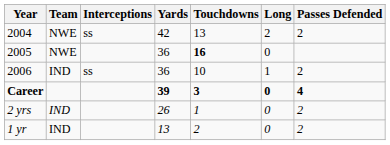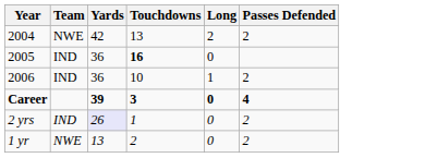 <table class="wikitable">
 <tr>
 <th>Year</th>
 <th>Team</th>
-<th>Interceptions</th>
 <th>Yards</th>
 <th>Touchdowns</th>
 <th>Long</th>
 <th>Passes Defended</th>
 </tr>
 <tr>
 <td>2004</td>
 <td>NWE</td>
-<td>ss</td>
 <td>42</td>
 <td>13</td>
 <td>2</td>
 <td>2</td>
 </tr>
 <tr>
 <td>2005</td>
-<td>NWE</td>
-<td></td>
+<td>IND</td>
 <td>36</td>
 <td><strong>16</strong></td>
 <td>0</td>
 <td></td>
 </tr>
 <tr>
 <td>2006</td>
 <td>IND</td>
-<td>ss</td>
 <td>36</td>
 <td>10</td>
 <td>1</td>
 <td>2</td>
 </tr>
 <tr>
 <td><strong>Career</strong></td>
-<td></td>
 <td></td>
 <td><strong>39</strong></td>
 <td><strong>3</strong></td>
 <td><strong>0</strong></td>
 <td><strong>4</strong></td>
 </tr>
 <tr>
 <td><em>2 yrs</em></td>
 <td><em>IND</em></td>
-<td></td>
-<td><em>26</em></td>
+<td style="background: lavender;"><em>26</em></td>
 <td><em>1</em></td>
 <td><em>0</em></td>
 <td><em>2</em></td>
 </tr>
 <tr>
 <td><em>1 yr</em></td>
-<td>IND</td>
-<td></td>
+<td><em>NWE</em></td>
 <td><em>13</em></td>
 <td><em>2</em></td>
 <td><em>0</em></td>
 <td><em>2</em></td>
 </tr>
 </table>
